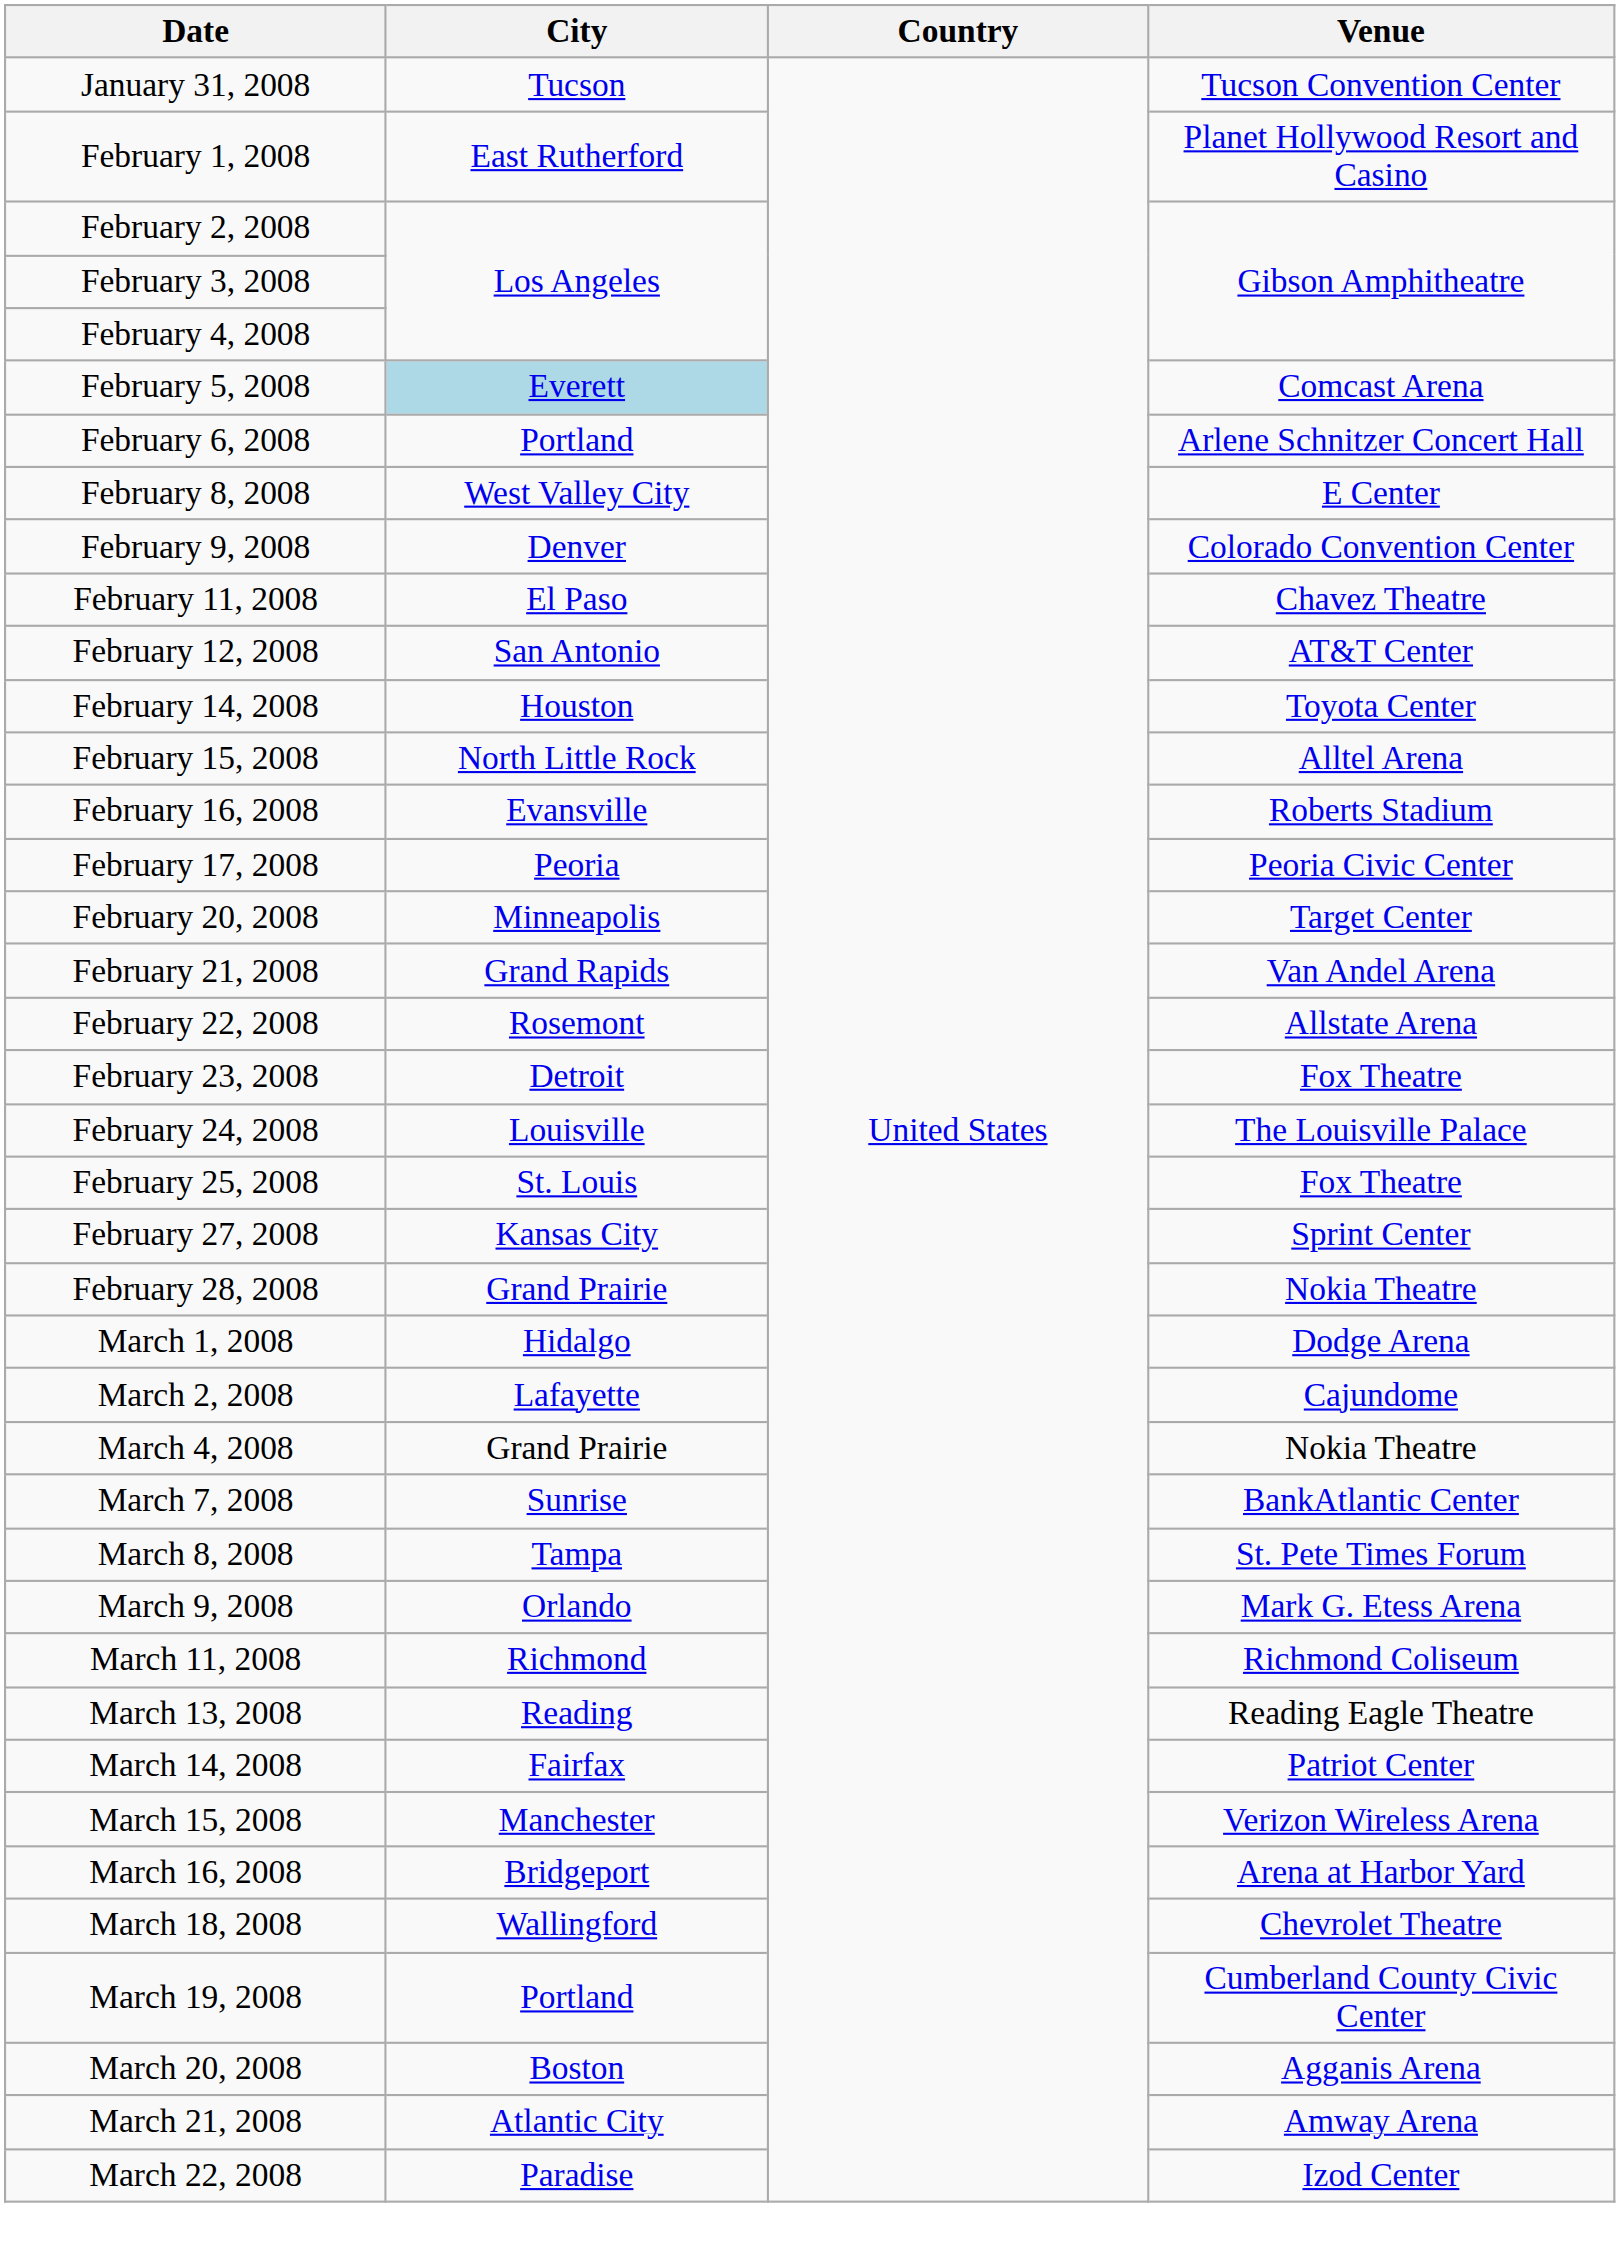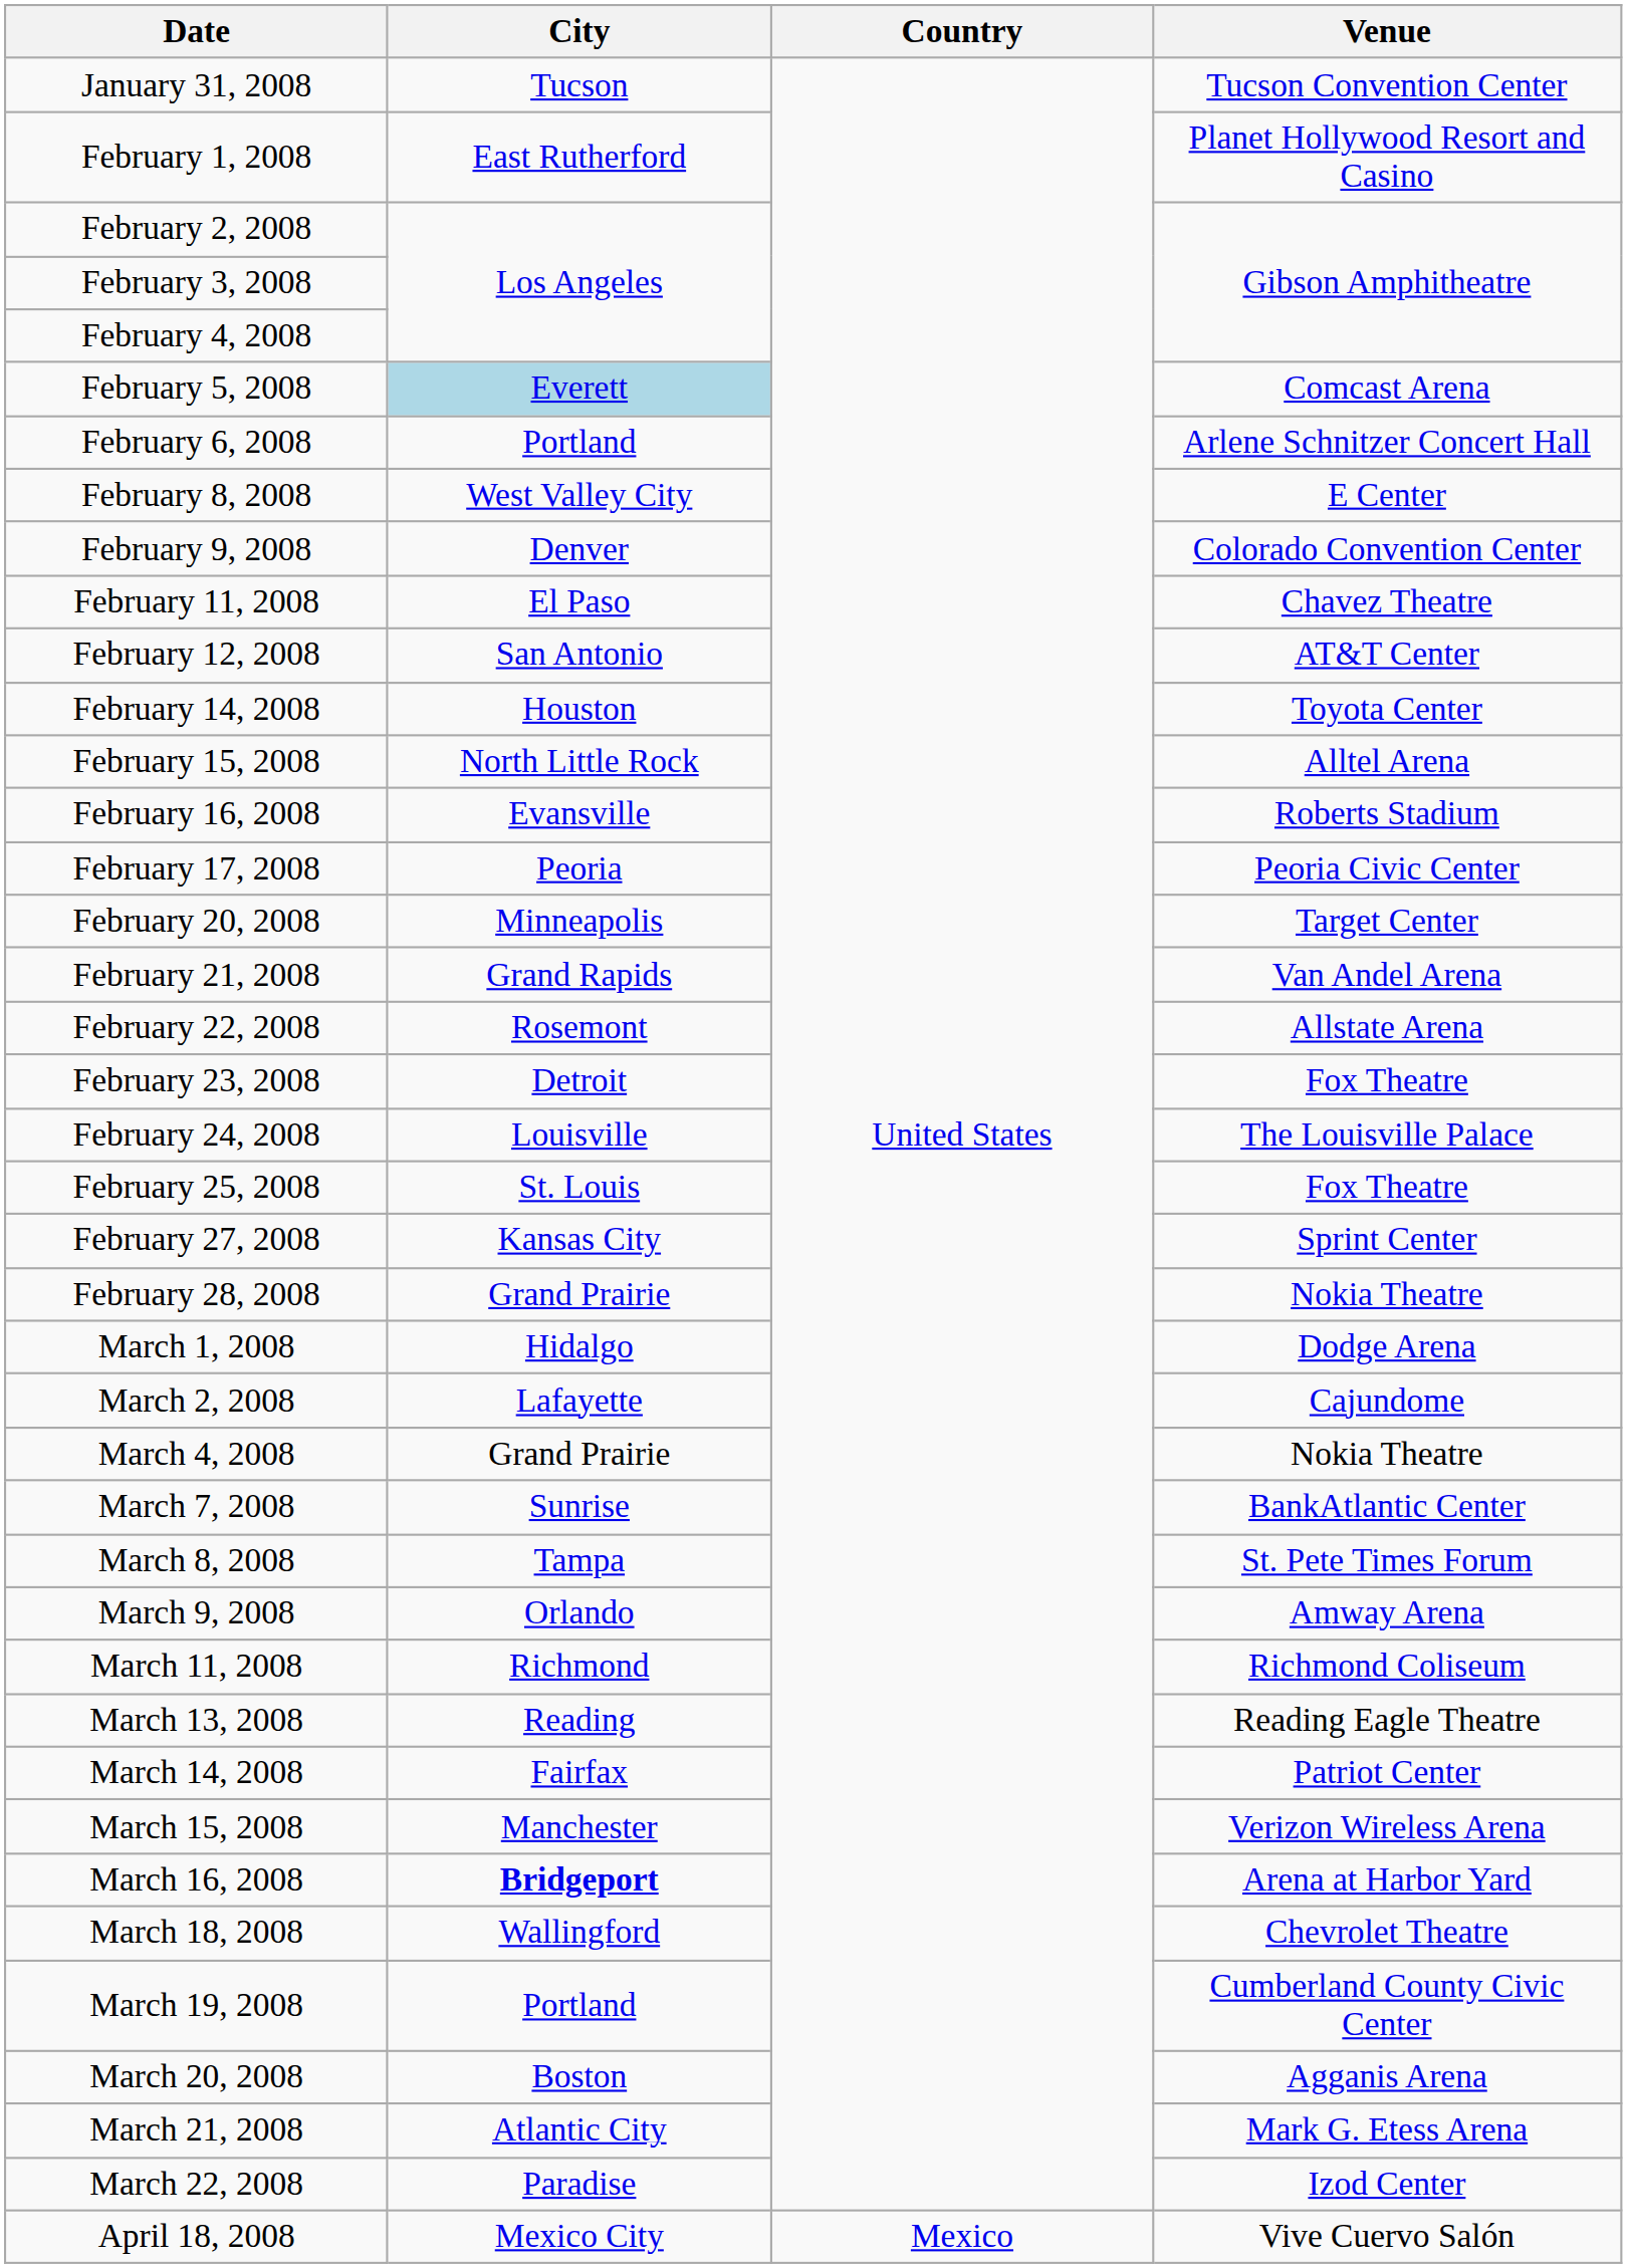 <table class="wikitable" style="text-align:center;">
 <tr>
 <th width="175">Date</th>
 <th width="175">City</th>
 <th width="175">Country</th>
 <th width="215">Venue</th>
 </tr>
 <tr>
 <td>January 31, 2008</td>
 <td><a href='#'>Tucson</a></td>
 <td rowspan="39"><a href='#'>United States</a></td>
 <td><a href='#'>Tucson Convention Center</a></td>
 </tr>
 <tr>
 <td>February 1, 2008</td>
 <td><a href='#'>East Rutherford</a></td>
 <td><a href='#'>Planet Hollywood Resort and Casino</a></td>
 </tr>
 <tr>
 <td>February 2, 2008</td>
 <td rowspan="3"><a href='#'>Los Angeles</a></td>
 <td rowspan="3"><a href='#'>Gibson Amphitheatre</a></td>
 </tr>
 <tr>
 <td>February 3, 2008</td>
 </tr>
 <tr>
 <td>February 4, 2008</td>
 </tr>
 <tr>
 <td>February 5, 2008</td>
 <td style="background: lightblue;"><a href='#'>Everett</a></td>
 <td><a href='#'>Comcast Arena</a></td>
 </tr>
 <tr>
 <td>February 6, 2008</td>
 <td><a href='#'>Portland</a></td>
 <td><a href='#'>Arlene Schnitzer Concert Hall</a></td>
 </tr>
 <tr>
 <td>February 8, 2008</td>
 <td><a href='#'>West Valley City</a></td>
 <td><a href='#'>E Center</a></td>
 </tr>
 <tr>
 <td>February 9, 2008</td>
 <td><a href='#'>Denver</a></td>
 <td><a href='#'>Colorado Convention Center</a></td>
 </tr>
 <tr>
 <td>February 11, 2008</td>
 <td><a href='#'>El Paso</a></td>
 <td><a href='#'>Chavez Theatre</a></td>
 </tr>
 <tr>
 <td>February 12, 2008</td>
 <td><a href='#'>San Antonio</a></td>
 <td><a href='#'>AT&T Center</a></td>
 </tr>
 <tr>
 <td>February 14, 2008</td>
 <td><a href='#'>Houston</a></td>
 <td><a href='#'>Toyota Center</a></td>
 </tr>
 <tr>
 <td>February 15, 2008</td>
 <td><a href='#'>North Little Rock</a></td>
 <td><a href='#'>Alltel Arena</a></td>
 </tr>
 <tr>
 <td>February 16, 2008</td>
 <td><a href='#'>Evansville</a></td>
 <td><a href='#'>Roberts Stadium</a></td>
 </tr>
 <tr>
 <td>February 17, 2008</td>
 <td><a href='#'>Peoria</a></td>
 <td><a href='#'>Peoria Civic Center</a></td>
 </tr>
 <tr>
 <td>February 20, 2008</td>
 <td><a href='#'>Minneapolis</a></td>
 <td><a href='#'>Target Center</a></td>
 </tr>
 <tr>
 <td>February 21, 2008</td>
 <td><a href='#'>Grand Rapids</a></td>
 <td><a href='#'>Van Andel Arena</a></td>
 </tr>
 <tr>
 <td>February 22, 2008</td>
 <td><a href='#'>Rosemont</a></td>
 <td><a href='#'>Allstate Arena</a></td>
 </tr>
 <tr>
 <td>February 23, 2008</td>
 <td><a href='#'>Detroit</a></td>
 <td><a href='#'>Fox Theatre</a></td>
 </tr>
 <tr>
 <td>February 24, 2008</td>
 <td><a href='#'>Louisville</a></td>
 <td><a href='#'>The Louisville Palace</a></td>
 </tr>
 <tr>
 <td>February 25, 2008</td>
 <td><a href='#'>St. Louis</a></td>
 <td><a href='#'>Fox Theatre</a></td>
 </tr>
 <tr>
 <td>February 27, 2008</td>
 <td><a href='#'>Kansas City</a></td>
 <td><a href='#'>Sprint Center</a></td>
 </tr>
 <tr>
 <td>February 28, 2008</td>
 <td><a href='#'>Grand Prairie</a></td>
 <td><a href='#'>Nokia Theatre</a></td>
 </tr>
 <tr>
 <td>March 1, 2008</td>
 <td><a href='#'>Hidalgo</a></td>
 <td><a href='#'>Dodge Arena</a></td>
 </tr>
 <tr>
 <td>March 2, 2008</td>
 <td><a href='#'>Lafayette</a></td>
 <td><a href='#'>Cajundome</a></td>
 </tr>
 <tr>
 <td>March 4, 2008</td>
 <td>Grand Prairie</td>
 <td>Nokia Theatre</td>
 </tr>
 <tr>
 <td>March 7, 2008</td>
 <td><a href='#'>Sunrise</a></td>
 <td><a href='#'>BankAtlantic Center</a></td>
 </tr>
 <tr>
 <td>March 8, 2008</td>
 <td><a href='#'>Tampa</a></td>
 <td><a href='#'>St. Pete Times Forum</a></td>
 </tr>
 <tr>
 <td>March 9, 2008</td>
 <td><a href='#'>Orlando</a></td>
-<td><a href='#'>Mark G. Etess Arena</a></td>
+<td><a href='#'>Amway Arena</a></td>
 </tr>
 <tr>
 <td>March 11, 2008</td>
 <td><a href='#'>Richmond</a></td>
 <td><a href='#'>Richmond Coliseum</a></td>
 </tr>
 <tr>
 <td>March 13, 2008</td>
 <td><a href='#'>Reading</a></td>
 <td>Reading Eagle Theatre</td>
 </tr>
 <tr>
 <td>March 14, 2008</td>
 <td><a href='#'>Fairfax</a></td>
 <td><a href='#'>Patriot Center</a></td>
 </tr>
 <tr>
 <td>March 15, 2008</td>
 <td><a href='#'>Manchester</a></td>
 <td><a href='#'>Verizon Wireless Arena</a></td>
 </tr>
 <tr>
 <td>March 16, 2008</td>
-<td><a href='#'>Bridgeport</a></td>
+<td><strong><a href='#'>Bridgeport</a></strong></td>
 <td><a href='#'>Arena at Harbor Yard</a></td>
 </tr>
 <tr>
 <td>March 18, 2008</td>
 <td><a href='#'>Wallingford</a></td>
 <td><a href='#'>Chevrolet Theatre</a></td>
 </tr>
 <tr>
 <td>March 19, 2008</td>
 <td><a href='#'>Portland</a></td>
 <td><a href='#'>Cumberland County Civic Center</a></td>
 </tr>
 <tr>
 <td>March 20, 2008</td>
 <td><a href='#'>Boston</a></td>
 <td><a href='#'>Agganis Arena</a></td>
 </tr>
 <tr>
 <td>March 21, 2008</td>
 <td><a href='#'>Atlantic City</a></td>
-<td><a href='#'>Amway Arena</a></td>
+<td><a href='#'>Mark G. Etess Arena</a></td>
 </tr>
 <tr>
 <td>March 22, 2008</td>
 <td><a href='#'>Paradise</a></td>
 <td><a href='#'>Izod Center</a></td>
 </tr>
+<tr>
+<td>April 18, 2008</td>
+<td><a href='#'>Mexico City</a></td>
+<td><a href='#'>Mexico</a></td>
+<td>Vive Cuervo Salón</td>
+</tr>
 </table>
